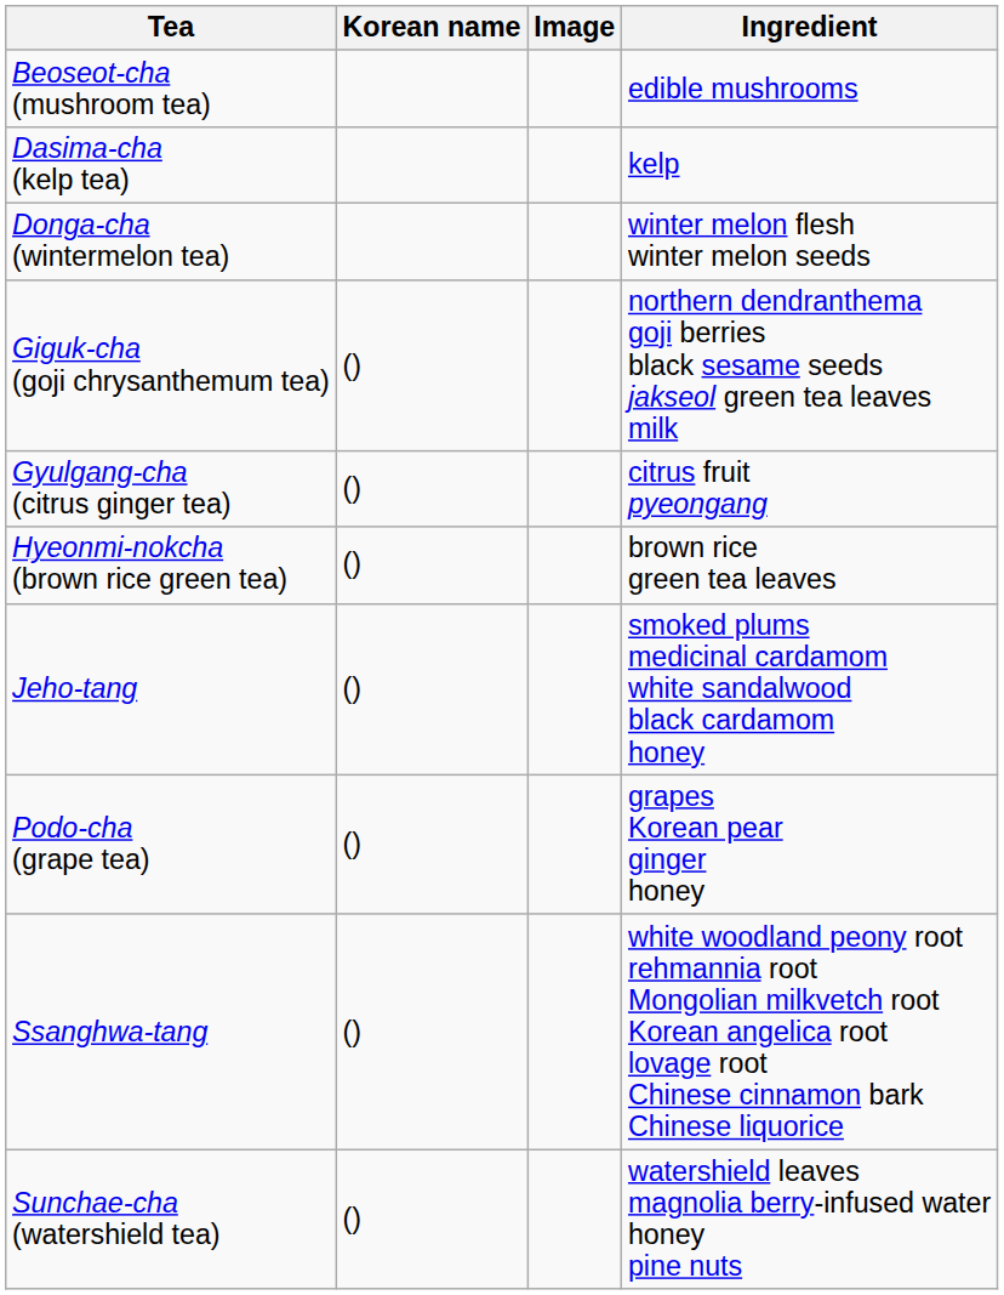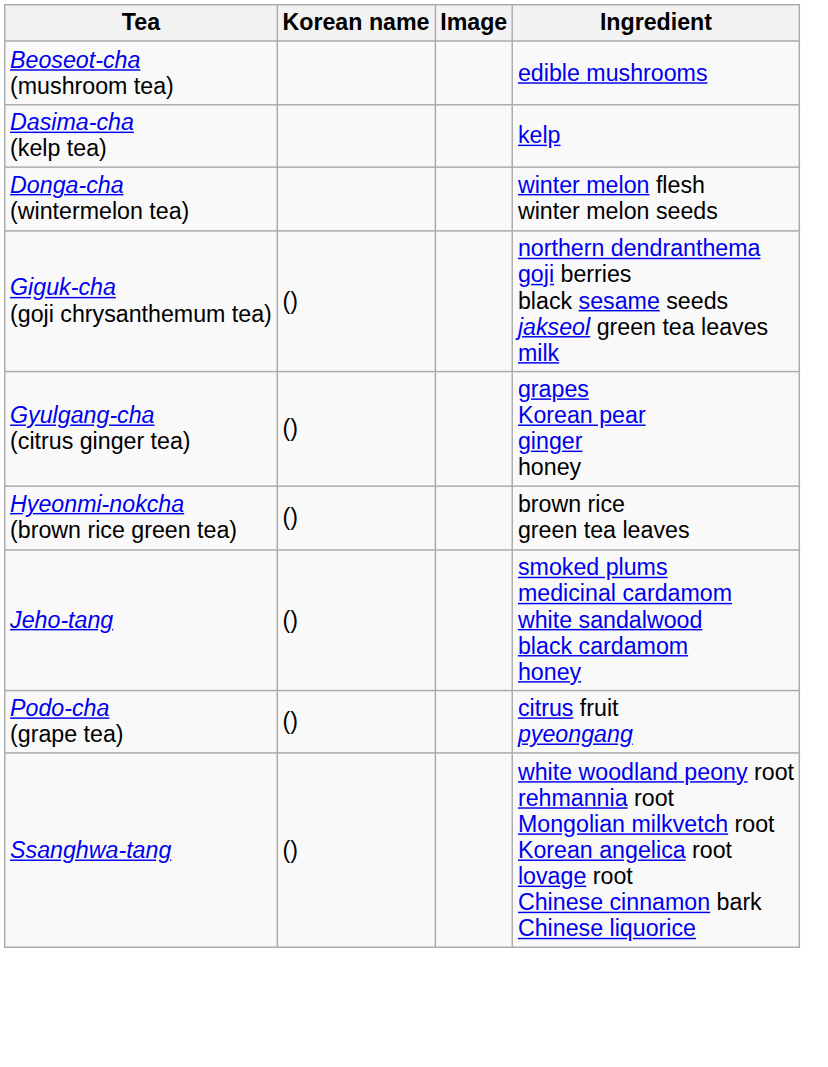 <table class="wikitable">
 <tr>
 <th>Tea</th>
 <th>Korean name</th>
 <th>Image</th>
 <th>Ingredient</th>
 </tr>
 <tr>
 <td><em><a href='#'>Beoseot-cha</a></em><br>(mushroom tea)</td>
 <td></td>
 <td></td>
 <td><a href='#'>edible mushrooms</a></td>
 </tr>
 <tr>
 <td><em><a href='#'>Dasima-cha</a></em><br>(kelp tea)</td>
 <td></td>
 <td></td>
 <td><a href='#'>kelp</a></td>
 </tr>
 <tr>
 <td><em><a href='#'>Donga-cha</a></em><br>(wintermelon tea)</td>
 <td></td>
 <td></td>
 <td><a href='#'>winter melon</a> flesh<br>winter melon seeds</td>
 </tr>
 <tr>
 <td><em><a href='#'>Giguk-cha</a></em><br>(goji chrysanthemum tea)</td>
 <td>()</td>
 <td></td>
 <td><a href='#'>northern dendranthema</a><br><a href='#'>goji</a> berries<br>black <a href='#'>sesame</a> seeds<br><em><a href='#'>jakseol</a></em> green tea leaves<br><a href='#'>milk</a></td>
 </tr>
 <tr>
 <td><em><a href='#'>Gyulgang-cha</a></em><br>(citrus ginger tea)</td>
 <td>()</td>
 <td></td>
-<td><a href='#'>citrus</a> fruit<br><em><a href='#'>pyeongang</a></em></td>
+<td><a href='#'>grapes</a><br><a href='#'>Korean pear</a><br><a href='#'>ginger</a><br>honey</td>
 </tr>
 <tr>
 <td><em><a href='#'>Hyeonmi-nokcha</a></em><br>(brown rice green tea)</td>
 <td>()</td>
 <td></td>
 <td>brown rice<br>green tea leaves</td>
 </tr>
 <tr>
 <td><em><a href='#'>Jeho-tang</a></em></td>
 <td>()</td>
 <td></td>
 <td><a href='#'>smoked plums</a><br><a href='#'>medicinal cardamom</a><br><a href='#'>white sandalwood</a><br><a href='#'>black cardamom</a><br><a href='#'>honey</a></td>
 </tr>
 <tr>
 <td><em><a href='#'>Podo-cha</a></em><br>(grape tea)</td>
 <td>()</td>
 <td></td>
-<td><a href='#'>grapes</a><br><a href='#'>Korean pear</a><br><a href='#'>ginger</a><br>honey</td>
+<td><a href='#'>citrus</a> fruit<br><em><a href='#'>pyeongang</a></em></td>
 </tr>
 <tr>
 <td><em><a href='#'>Ssanghwa-tang</a></em></td>
 <td>()</td>
 <td></td>
 <td><a href='#'>white woodland peony</a> root<br><a href='#'>rehmannia</a> root<br><a href='#'>Mongolian milkvetch</a> root<br><a href='#'>Korean angelica</a> root<br><a href='#'>lovage</a> root<br><a href='#'>Chinese cinnamon</a> bark<br><a href='#'>Chinese liquorice</a></td>
 </tr>
-<tr>
-<td><em><a href='#'>Sunchae-cha</a></em><br>(watershield tea)</td>
-<td>()</td>
-<td></td>
-<td><a href='#'>watershield</a> leaves<br><a href='#'>magnolia berry</a>-infused water<br>honey<br><a href='#'>pine nuts</a></td>
-</tr>
 </table>
